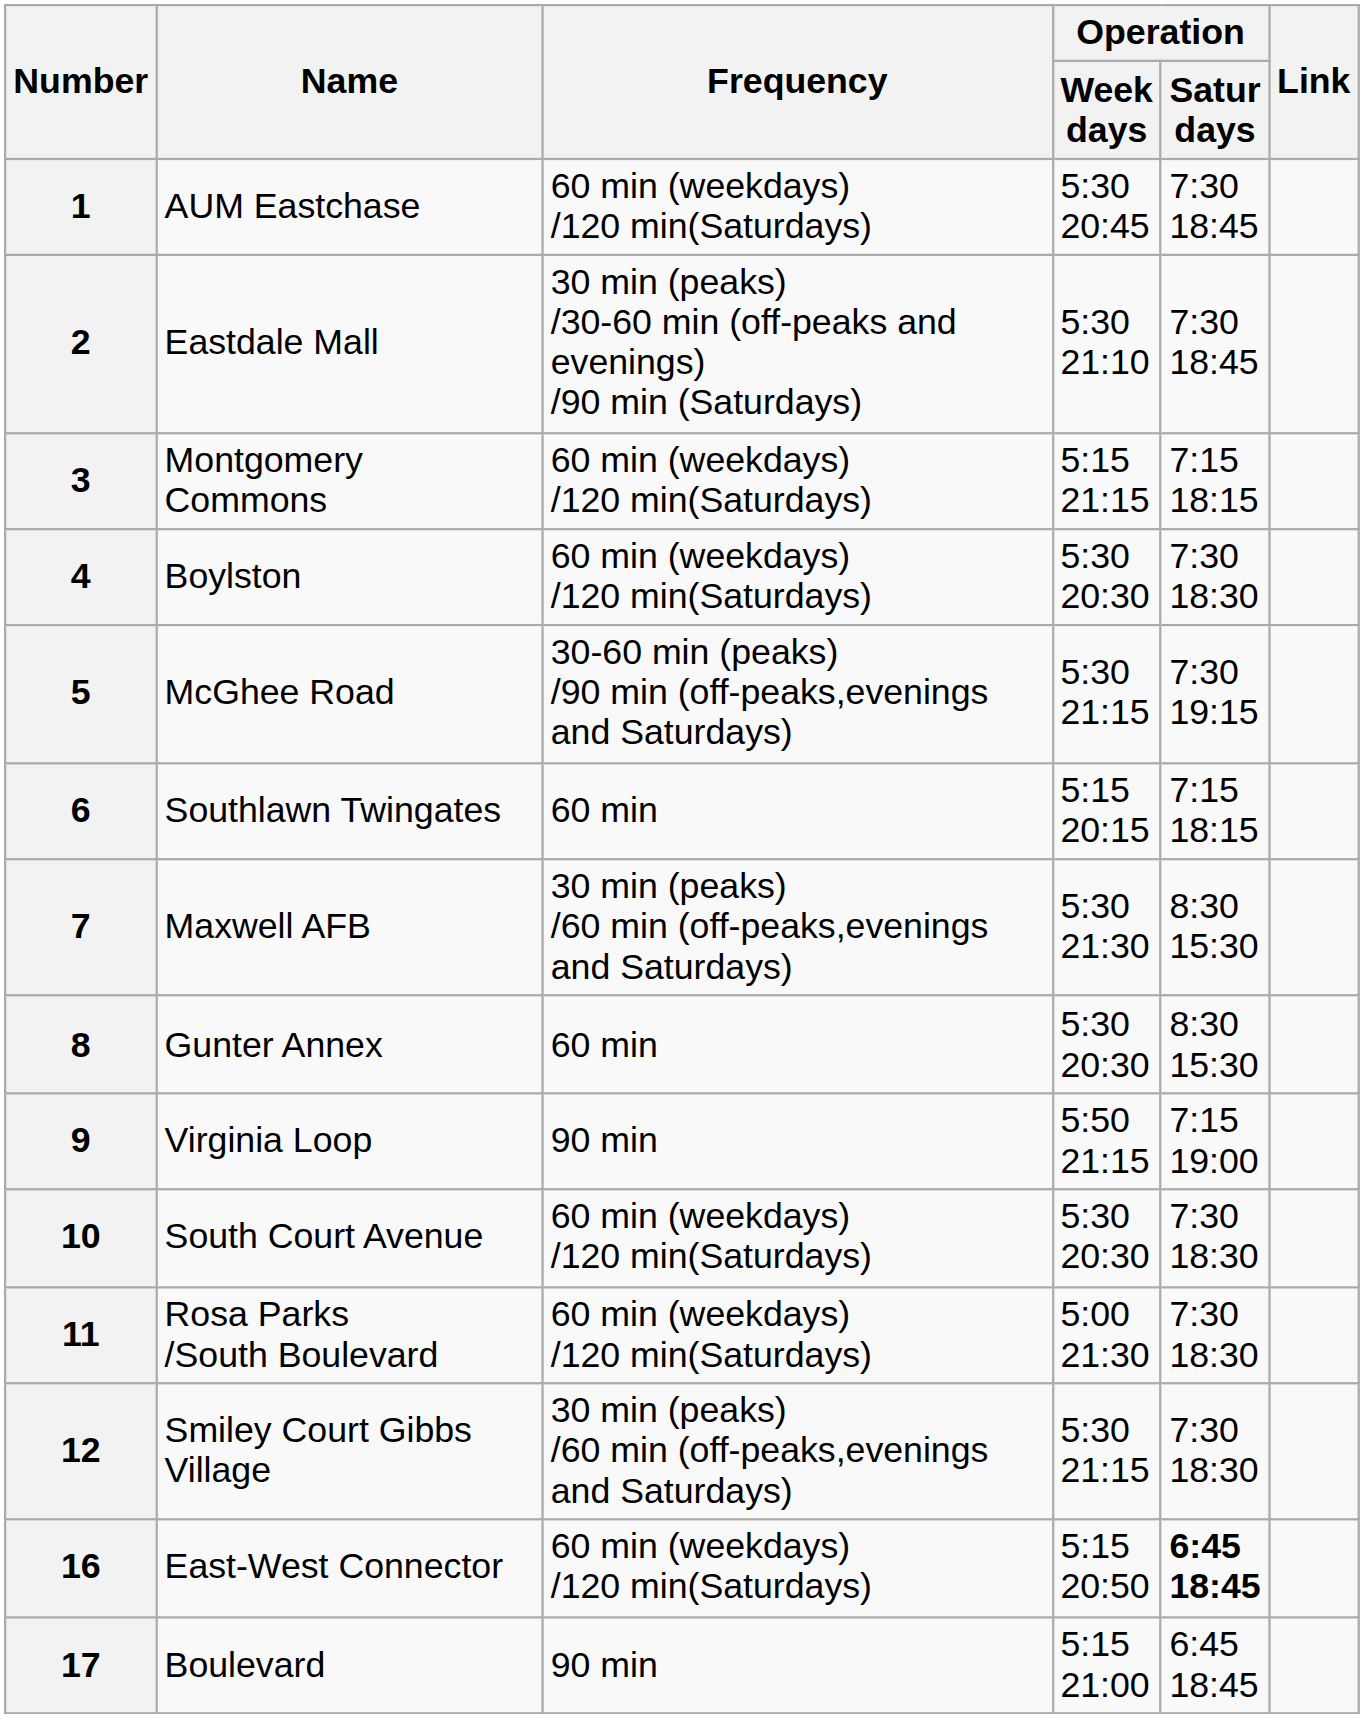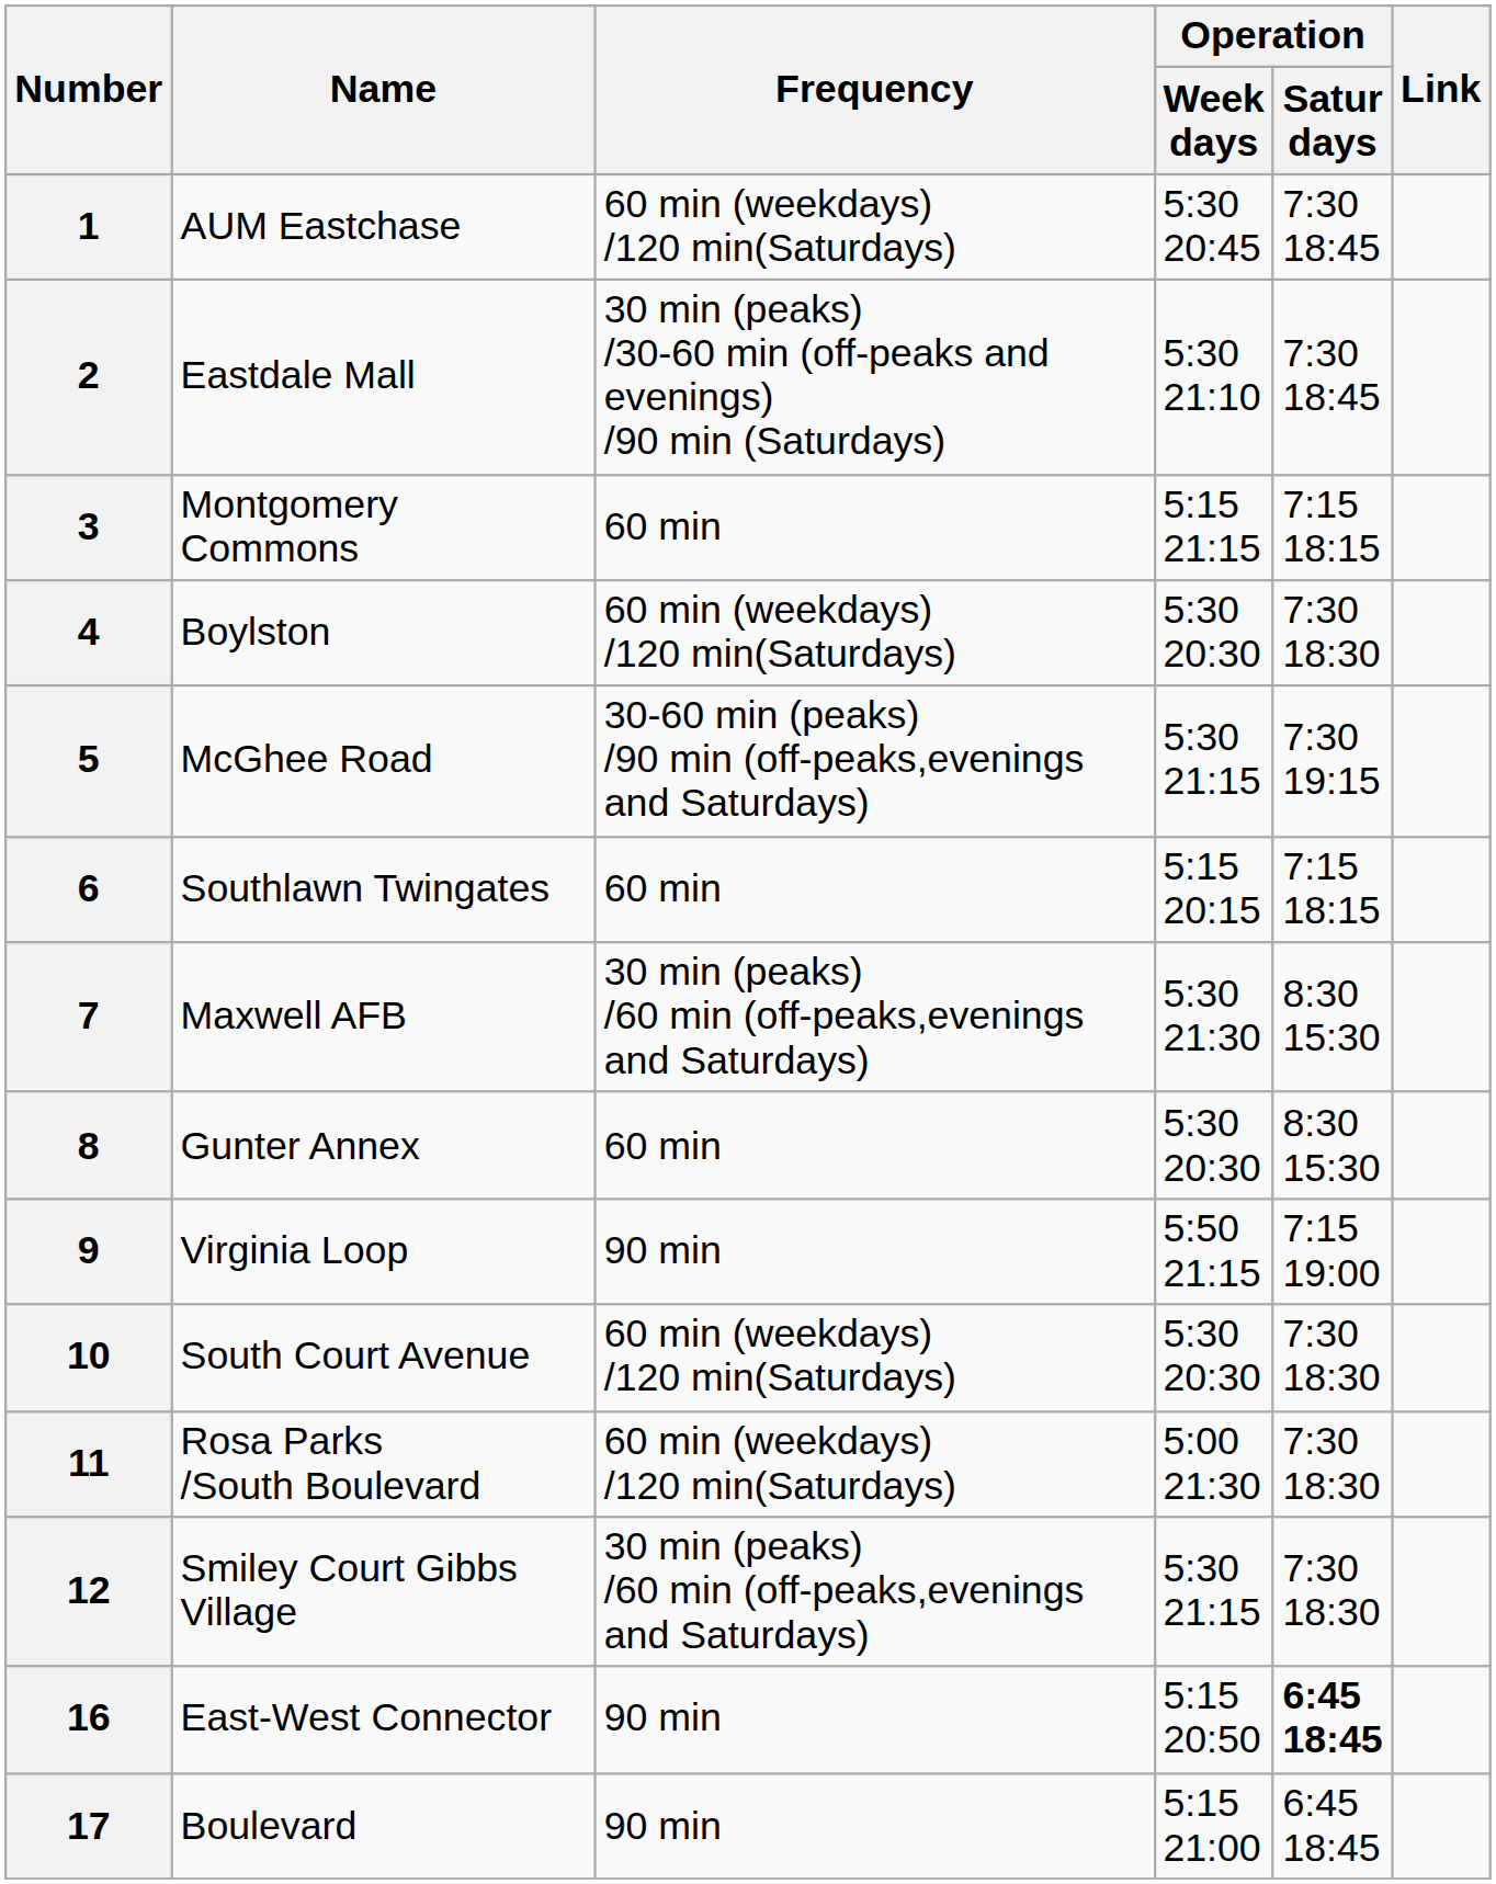 <table class="wikitable">
 <tr>
 <th rowspan=2>Number</th>
 <th rowspan=2>Name</th>
 <th rowspan=2>Frequency</th>
 <th colspan=2>Operation</th>
 <th rowspan=2>Link</th>
 </tr>
 <tr>
 <th>Week<br>days</th>
 <th>Satur<br>days</th>
 </tr>
 <tr>
 <th>1</th>
 <td>AUM Eastchase</td>
 <td>60 min (weekdays)<br>/120 min(Saturdays)</td>
 <td>5:30<br>20:45</td>
 <td>7:30<br>18:45</td>
 <td></td>
 </tr>
 <tr>
 <th>2</th>
 <td>Eastdale Mall</td>
 <td>30 min (peaks)<br>/30-60 min (off-peaks and evenings)<br>/90 min (Saturdays)</td>
 <td>5:30<br>21:10</td>
 <td>7:30<br>18:45</td>
 <td></td>
 </tr>
 <tr>
 <th>3</th>
 <td>Montgomery Commons</td>
-<td>60 min (weekdays)<br>/120 min(Saturdays)</td>
+<td>60 min</td>
 <td>5:15<br>21:15</td>
 <td>7:15<br>18:15</td>
 <td></td>
 </tr>
 <tr>
 <th>4</th>
 <td>Boylston</td>
 <td>60 min (weekdays)<br>/120 min(Saturdays)</td>
 <td>5:30<br>20:30</td>
 <td>7:30<br>18:30</td>
 <td></td>
 </tr>
 <tr>
 <th>5</th>
 <td>McGhee Road</td>
 <td>30-60 min (peaks)<br>/90 min (off-peaks,evenings<br>and Saturdays)</td>
 <td>5:30<br>21:15</td>
 <td>7:30<br>19:15</td>
 <td></td>
 </tr>
 <tr>
 <th>6</th>
 <td>Southlawn Twingates</td>
 <td>60 min</td>
 <td>5:15<br>20:15</td>
 <td>7:15<br>18:15</td>
 <td></td>
 </tr>
 <tr>
 <th>7</th>
 <td>Maxwell AFB</td>
 <td>30 min (peaks)<br>/60 min (off-peaks,evenings<br>and Saturdays)</td>
 <td>5:30<br>21:30</td>
 <td>8:30<br>15:30</td>
 <td></td>
 </tr>
 <tr>
 <th>8</th>
 <td>Gunter Annex</td>
 <td>60 min</td>
 <td>5:30<br>20:30</td>
 <td>8:30<br>15:30</td>
 <td></td>
 </tr>
 <tr>
 <th>9</th>
 <td>Virginia Loop</td>
 <td>90 min</td>
 <td>5:50<br>21:15</td>
 <td>7:15<br>19:00</td>
 <td></td>
 </tr>
 <tr>
 <th>10</th>
 <td>South Court Avenue</td>
 <td>60 min (weekdays)<br>/120 min(Saturdays)</td>
 <td>5:30<br>20:30</td>
 <td>7:30<br>18:30</td>
 <td></td>
 </tr>
 <tr>
 <th>11</th>
 <td>Rosa Parks<br>/South Boulevard</td>
 <td>60 min (weekdays)<br>/120 min(Saturdays)</td>
 <td>5:00<br>21:30</td>
 <td>7:30<br>18:30</td>
 <td></td>
 </tr>
 <tr>
 <th>12</th>
 <td>Smiley Court Gibbs Village</td>
 <td>30 min (peaks)<br>/60 min (off-peaks,evenings<br>and Saturdays)</td>
 <td>5:30<br>21:15</td>
 <td>7:30<br>18:30</td>
 <td></td>
 </tr>
 <tr>
 <th>16</th>
 <td>East-West Connector</td>
-<td>60 min (weekdays)<br>/120 min(Saturdays)</td>
+<td>90 min</td>
 <td>5:15<br>20:50</td>
 <td><strong>6:45<br>18:45</strong></td>
 <td></td>
 </tr>
 <tr>
 <th>17</th>
 <td>Boulevard</td>
 <td>90 min</td>
 <td>5:15<br>21:00</td>
 <td>6:45<br>18:45</td>
 <td></td>
 </tr>
 </table>
